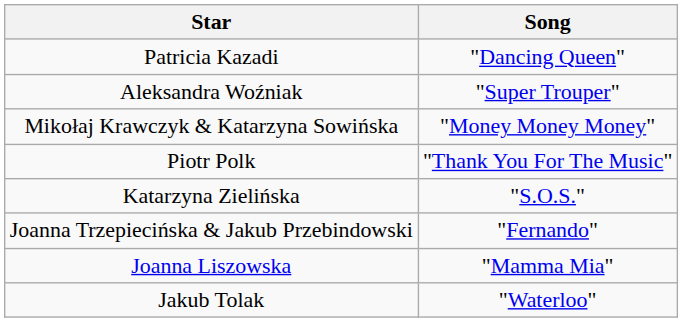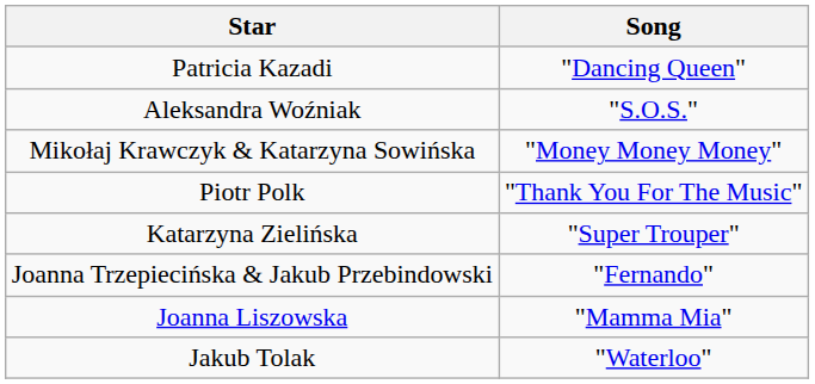 <table class="sortable wikitable">
 <tr>
 <th>Star</th>
 <th>Song</th>
 </tr>
 <tr -->
 <td align="center">Patricia Kazadi</td>
 <td align="center">"<a href='#'>Dancing Queen</a>"</td>
 </tr>
 <tr -->
 <td align="center">Aleksandra Woźniak</td>
-<td align="center">"<a href='#'>Super Trouper</a>"</td>
+<td align="center">"<a href='#'>S.O.S.</a>"</td>
 </tr>
 <tr -->
 <td align="center">Mikołaj Krawczyk & Katarzyna Sowińska</td>
 <td align="center">"<a href='#'>Money Money Money</a>"</td>
 </tr>
 <tr -->
 <td align="center">Piotr Polk</td>
 <td align="center">"<a href='#'>Thank You For The Music</a>"</td>
 </tr>
 <tr -->
 <td align="center">Katarzyna Zielińska</td>
-<td align="center">"<a href='#'>S.O.S.</a>"</td>
+<td align="center">"<a href='#'>Super Trouper</a>"</td>
 </tr>
 <tr -->
 <td align="center">Joanna Trzepiecińska & Jakub Przebindowski</td>
 <td align="center">"<a href='#'>Fernando</a>"</td>
 </tr>
 <tr -->
 <td align="center"><a href='#'>Joanna Liszowska</a></td>
 <td align="center">"<a href='#'>Mamma Mia</a>"</td>
 </tr>
 <tr -->
 <td align="center">Jakub Tolak</td>
 <td align="center">"<a href='#'>Waterloo</a>"</td>
 </tr>
 </table>
